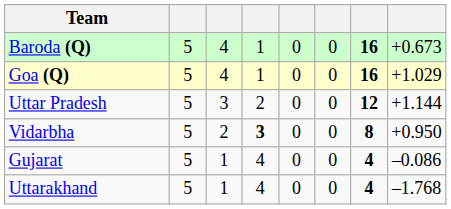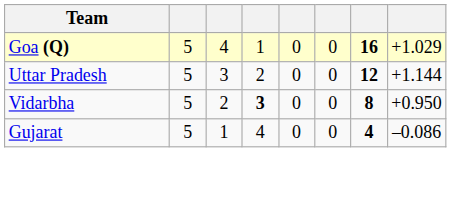 <table class="wikitable" style="text-align:center">
 <tr>
 <th style="width:140px;">Team</th>
 <th style="width:25px;"></th>
 <th style="width:25px;"></th>
 <th style="width:25px;"></th>
 <th style="width:25px;"></th>
 <th style="width:25px;"></th>
 <th style="width:25px;"></th>
 <th style="width:40px;"></th>
-</tr>
-<tr style="background:#cfc;">
-<td style="text-align:left"><a href='#'>Baroda</a> <strong>(Q)</strong></td>
-<td>5</td>
-<td>4</td>
-<td>1</td>
-<td>0</td>
-<td>0</td>
-<td><strong>16</strong></td>
-<td>+0.673</td>
 </tr>
 <tr style="background:#ffc;">
 <td style="text-align:left"><a href='#'>Goa</a> <strong>(Q)</strong></td>
 <td>5</td>
 <td>4</td>
 <td>1</td>
 <td>0</td>
 <td>0</td>
 <td><strong>16</strong></td>
 <td>+1.029</td>
 </tr>
 <tr>
 <td style="text-align:left"><a href='#'>Uttar Pradesh</a></td>
 <td>5</td>
 <td>3</td>
 <td>2</td>
 <td>0</td>
 <td>0</td>
 <td><strong>12</strong></td>
 <td>+1.144</td>
 </tr>
 <tr>
 <td style="text-align:left"><a href='#'>Vidarbha</a></td>
 <td>5</td>
 <td>2</td>
 <td><strong>3</strong></td>
 <td>0</td>
 <td>0</td>
 <td><strong>8</strong></td>
 <td>+0.950</td>
 </tr>
 <tr>
 <td style="text-align:left"><a href='#'>Gujarat</a></td>
 <td>5</td>
 <td>1</td>
 <td>4</td>
 <td>0</td>
 <td>0</td>
 <td><strong>4</strong></td>
 <td>–0.086</td>
 </tr>
-<tr>
-<td style="text-align:left"><a href='#'>Uttarakhand</a></td>
-<td>5</td>
-<td>1</td>
-<td>4</td>
-<td>0</td>
-<td>0</td>
-<td><strong>4</strong></td>
-<td>–1.768</td>
-</tr>
 </table>
